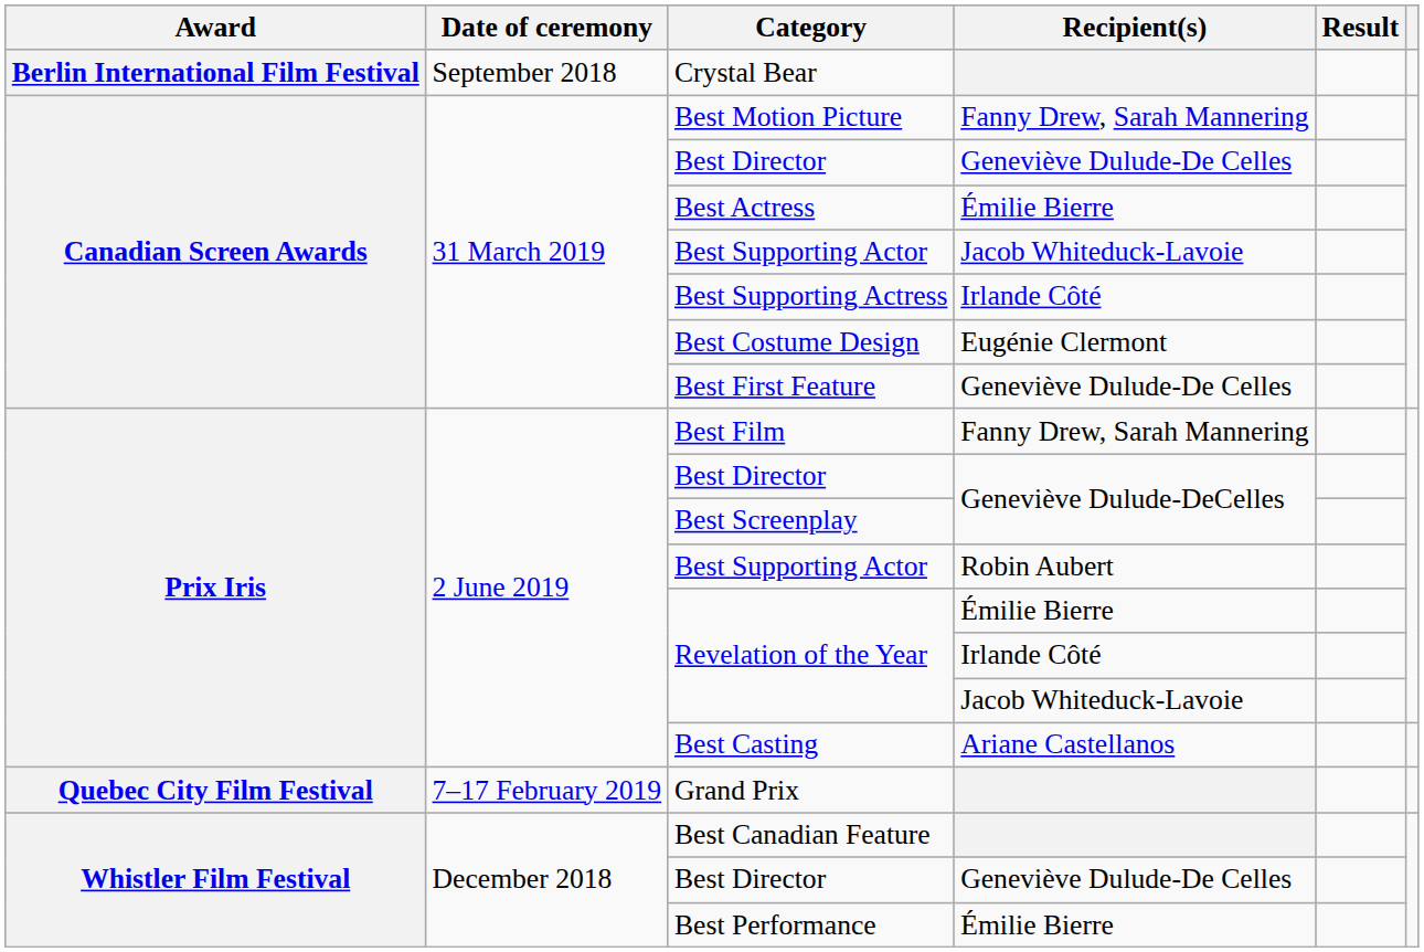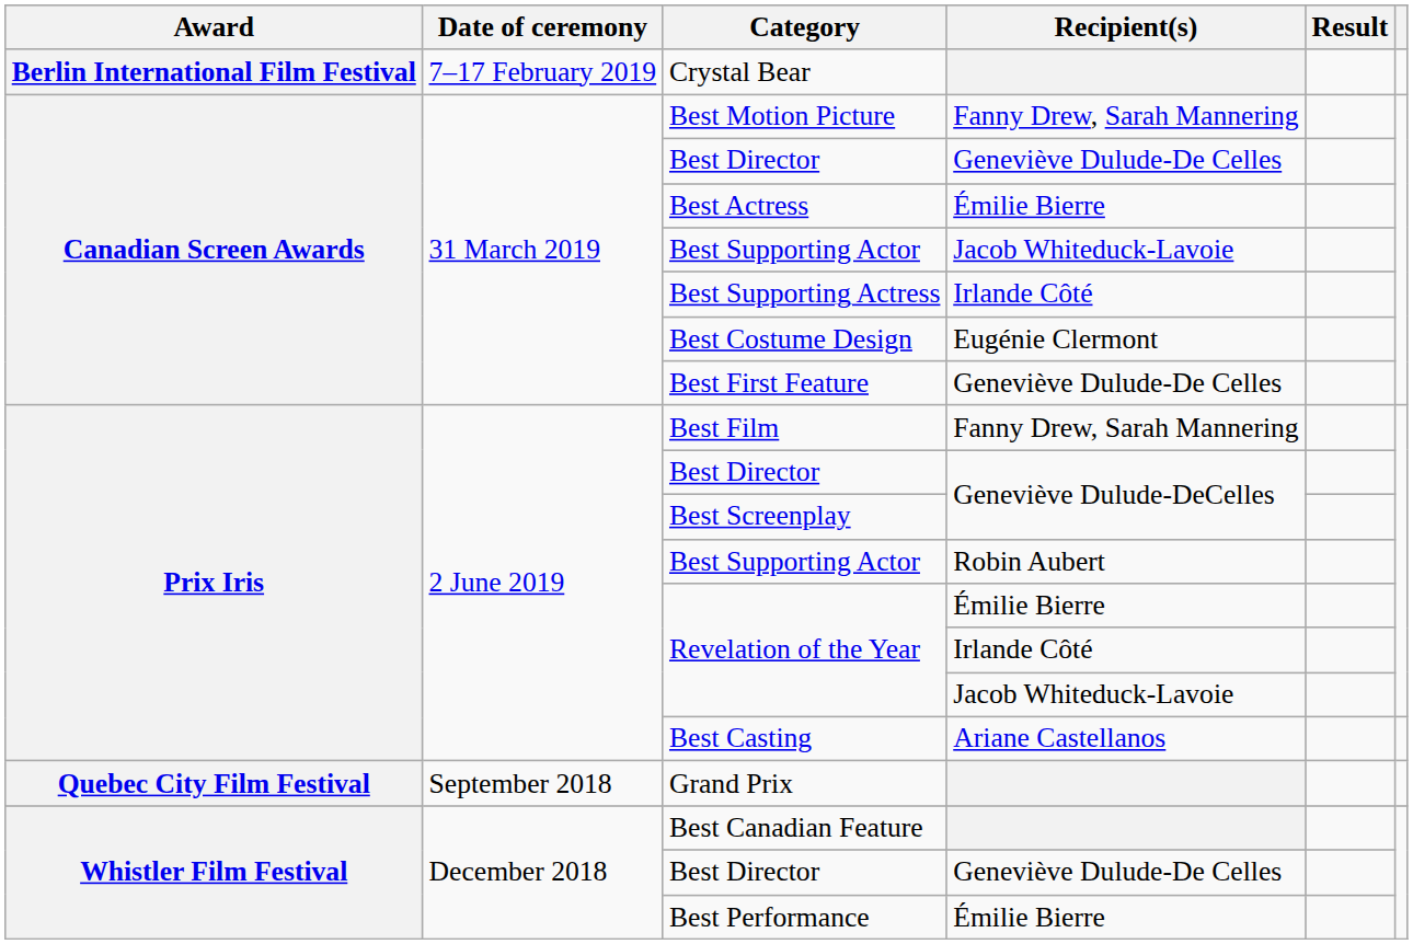 <table class="wikitable plainrowheaders sortable">
 <tr>
 <th scope="col">Award</th>
 <th scope="col">Date of ceremony</th>
 <th scope="col">Category</th>
 <th scope="col">Recipient(s)</th>
 <th scope="col">Result</th>
 <th scope="col" class="unsortable"></th>
 </tr>
 <tr>
 <th scope="row"><a href='#'>Berlin International Film Festival</a></th>
-<td rowspan="1">September 2018</td>
+<td rowspan=1><a href='#'>7–17 February 2019</a></td>
 <td>Crystal Bear</td>
 <th></th>
 <td></td>
 <td></td>
 </tr>
 <tr>
 <th scope="row" rowspan=7><a href='#'>Canadian Screen Awards</a></th>
 <td rowspan="7"><a href='#'>31 March 2019</a></td>
 <td><a href='#'>Best Motion Picture</a></td>
 <td><a href='#'>Fanny Drew</a>, <a href='#'>Sarah Mannering</a></td>
 <td></td>
 <td rowspan="7"></td>
 </tr>
 <tr>
 <td><a href='#'>Best Director</a></td>
 <td><a href='#'>Geneviève Dulude-De Celles</a></td>
 <td></td>
 </tr>
 <tr>
 <td><a href='#'>Best Actress</a></td>
 <td><a href='#'>Émilie Bierre</a></td>
 <td></td>
 </tr>
 <tr>
 <td><a href='#'>Best Supporting Actor</a></td>
 <td><a href='#'>Jacob Whiteduck-Lavoie</a></td>
 <td></td>
 </tr>
 <tr>
 <td><a href='#'>Best Supporting Actress</a></td>
 <td><a href='#'>Irlande Côté</a></td>
 <td></td>
 </tr>
 <tr>
 <td><a href='#'>Best Costume Design</a></td>
 <td>Eugénie Clermont</td>
 <td></td>
 </tr>
 <tr>
 <td><a href='#'>Best First Feature</a></td>
 <td>Geneviève Dulude-De Celles</td>
 <td></td>
 </tr>
 <tr>
 <th scope="row" rowspan=8><a href='#'>Prix Iris</a></th>
 <td rowspan="8"><a href='#'>2 June 2019</a></td>
 <td><a href='#'>Best Film</a></td>
 <td>Fanny Drew, Sarah Mannering</td>
 <td></td>
 <td rowspan="7"></td>
 </tr>
 <tr>
 <td><a href='#'>Best Director</a></td>
 <td rowspan="2">Geneviève Dulude-DeCelles</td>
 <td></td>
 </tr>
 <tr>
 <td><a href='#'>Best Screenplay</a></td>
 <td></td>
 </tr>
 <tr>
 <td><a href='#'>Best Supporting Actor</a></td>
 <td>Robin Aubert</td>
 <td></td>
 </tr>
 <tr>
 <td rowspan="3"><a href='#'>Revelation of the Year</a></td>
 <td>Émilie Bierre</td>
 <td></td>
 </tr>
 <tr>
 <td>Irlande Côté</td>
 <td></td>
 </tr>
 <tr>
 <td>Jacob Whiteduck-Lavoie</td>
 <td></td>
 </tr>
 <tr>
 <td><a href='#'>Best Casting</a></td>
 <td><a href='#'>Ariane Castellanos</a></td>
 <td></td>
 <td></td>
 </tr>
 <tr>
 <th scope="row"><a href='#'>Quebec City Film Festival</a></th>
-<td rowspan=1><a href='#'>7–17 February 2019</a></td>
+<td rowspan="1">September 2018</td>
 <td>Grand Prix</td>
 <th></th>
 <td></td>
 <td rowspan="1"></td>
 </tr>
 <tr>
 <th scope="row" rowspan=3><a href='#'>Whistler Film Festival</a></th>
 <td rowspan="3">December 2018</td>
 <td>Best Canadian Feature</td>
 <th></th>
 <td></td>
 <td rowspan="3"></td>
 </tr>
 <tr>
 <td>Best Director</td>
 <td>Geneviève Dulude-De Celles</td>
 <td></td>
 </tr>
 <tr>
 <td>Best Performance</td>
 <td>Émilie Bierre</td>
 <td></td>
 </tr>
 <tr>
 </tr>
 </table>
